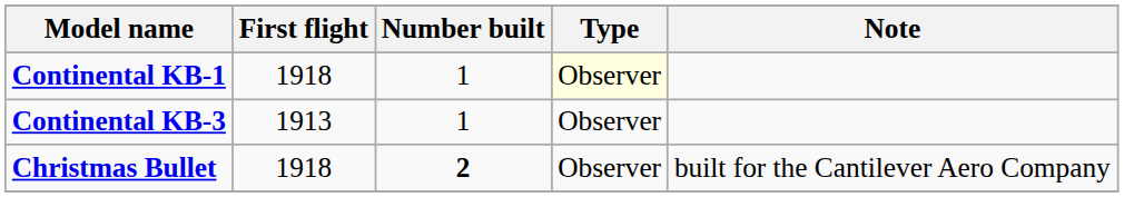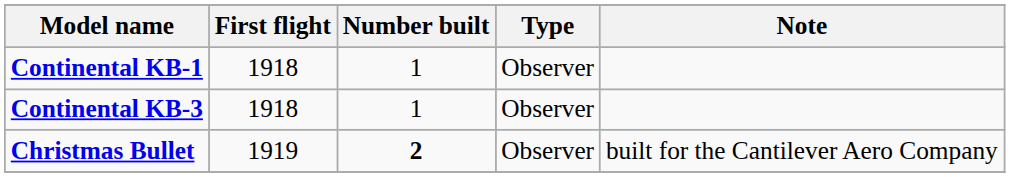 <table class="wikitable" align=center style="font-size:90%;">
 <tr>
 </tr>
 <tr style="background:#efefef;">
 <th>Model name</th>
 <th>First flight</th>
 <th>Number built</th>
 <th>Type</th>
 <th>Note</th>
 </tr>
 <tr>
 <td align=left><strong><a href='#'>Continental KB-1</a></strong></td>
 <td align=center>1918</td>
 <td align=center>1</td>
-<td align=left style="background: lightyellow;">Observer</td>
+<td align=left>Observer</td>
 <td align=left></td>
 </tr>
 <tr>
 <td align=left><strong><a href='#'>Continental KB-3</a></strong></td>
-<td align=center>1913</td>
+<td align=center>1918</td>
 <td align=center>1</td>
 <td align=left>Observer</td>
 <td align=left></td>
 </tr>
 <tr>
 <td align=left><strong><a href='#'>Christmas Bullet</a> </strong></td>
-<td align=center>1918</td>
+<td align=center>1919</td>
 <td align=center><strong>2</strong></td>
 <td align=left>Observer</td>
 <td align=left>built for the Cantilever Aero Company</td>
 </tr>
 <tr>
 </tr>
 </table>
